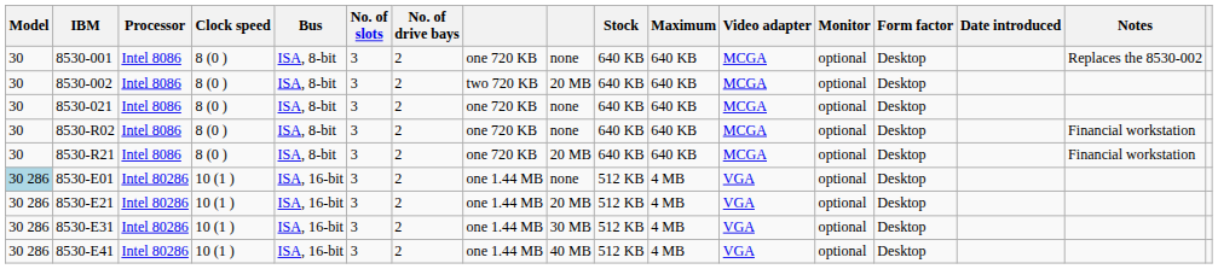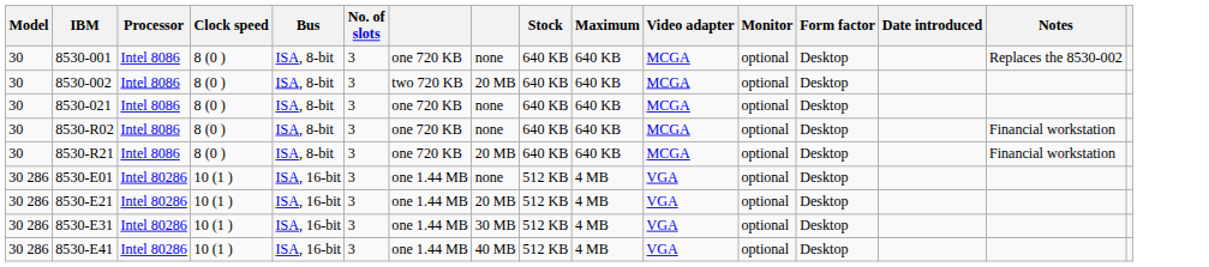 <table class="wikitable plainrowheaders sortable sticky-header sort-under" style="font-size: 85%;">
 <tr>
 <th>Model</th>
 <th>IBM </th>
 <th>Processor</th>
 <th>Clock speed<br></th>
 <th>Bus</th>
 <th>No. of<br><a href='#'>slots</a></th>
-<th>No. of<br>drive bays</th>
 <th></th>
 <th></th>
 <th>Stock<br></th>
 <th>Maximum<br></th>
 <th>Video adapter</th>
 <th>Monitor</th>
 <th>Form factor</th>
 <th>Date introduced</th>
 <th>Notes</th>
 <th></th>
 </tr>
 <tr>
 <td>30</td>
 <td>8530-001</td>
 <td><a href='#'>Intel 8086</a></td>
 <td>8 (0 )</td>
 <td><a href='#'>ISA</a>, 8-bit</td>
 <td>3</td>
-<td>2</td>
 <td>one 720 KB</td>
 <td>none</td>
 <td>640 KB</td>
 <td>640 KB</td>
 <td><a href='#'>MCGA</a></td>
 <td>optional</td>
 <td>Desktop</td>
 <td></td>
 <td>Replaces the 8530-002</td>
 <td></td>
 </tr>
 <tr>
 <td>30</td>
 <td>8530-002</td>
 <td><a href='#'>Intel 8086</a></td>
 <td>8 (0 )</td>
 <td><a href='#'>ISA</a>, 8-bit</td>
 <td>3</td>
-<td>2</td>
 <td>two 720 KB</td>
 <td>20 MB </td>
 <td>640 KB</td>
 <td>640 KB</td>
 <td><a href='#'>MCGA</a></td>
 <td>optional</td>
 <td>Desktop</td>
 <td></td>
 <td></td>
 <td></td>
 </tr>
 <tr>
 <td>30</td>
 <td>8530-021</td>
 <td><a href='#'>Intel 8086</a></td>
 <td>8 (0 )</td>
 <td><a href='#'>ISA</a>, 8-bit</td>
 <td>3</td>
-<td>2</td>
 <td>one 720 KB</td>
 <td>none</td>
 <td>640 KB</td>
 <td>640 KB</td>
 <td><a href='#'>MCGA</a></td>
 <td>optional</td>
 <td>Desktop</td>
 <td></td>
 <td></td>
 <td></td>
 </tr>
 <tr>
 <td>30</td>
 <td>8530-R02</td>
 <td><a href='#'>Intel 8086</a></td>
 <td>8 (0 )</td>
 <td><a href='#'>ISA</a>, 8-bit</td>
 <td>3</td>
-<td>2</td>
 <td>one 720 KB</td>
 <td>none</td>
 <td>640 KB</td>
 <td>640 KB</td>
 <td><a href='#'>MCGA</a></td>
 <td>optional</td>
 <td>Desktop</td>
 <td></td>
 <td>Financial workstation</td>
 <td></td>
 </tr>
 <tr>
 <td>30</td>
 <td>8530-R21</td>
 <td><a href='#'>Intel 8086</a></td>
 <td>8 (0 )</td>
 <td><a href='#'>ISA</a>, 8-bit</td>
 <td>3</td>
-<td>2</td>
 <td>one 720 KB</td>
 <td>20 MB </td>
 <td>640 KB</td>
 <td>640 KB</td>
 <td><a href='#'>MCGA</a></td>
 <td>optional</td>
 <td>Desktop</td>
 <td></td>
 <td>Financial workstation</td>
 <td></td>
 </tr>
 <tr>
-<td style="background: lightblue;">30 286</td>
+<td>30 286</td>
 <td>8530-E01</td>
 <td><a href='#'>Intel 80286</a></td>
 <td>10 (1 )</td>
 <td><a href='#'>ISA</a>, 16-bit</td>
 <td>3</td>
-<td>2</td>
 <td>one 1.44 MB</td>
 <td>none</td>
 <td>512 KB</td>
 <td>4 MB</td>
 <td><a href='#'>VGA</a></td>
 <td>optional</td>
 <td>Desktop</td>
 <td></td>
 <td></td>
 <td></td>
 </tr>
 <tr>
 <td>30 286</td>
 <td>8530-E21</td>
 <td><a href='#'>Intel 80286</a></td>
 <td>10 (1 )</td>
 <td><a href='#'>ISA</a>, 16-bit</td>
 <td>3</td>
-<td>2</td>
 <td>one 1.44 MB</td>
 <td>20 MB </td>
 <td>512 KB</td>
 <td>4 MB</td>
 <td><a href='#'>VGA</a></td>
 <td>optional</td>
 <td>Desktop</td>
 <td></td>
 <td></td>
 <td></td>
 </tr>
 <tr>
 <td>30 286</td>
 <td>8530-E31</td>
 <td><a href='#'>Intel 80286</a></td>
 <td>10 (1 )</td>
 <td><a href='#'>ISA</a>, 16-bit</td>
 <td>3</td>
-<td>2</td>
 <td>one 1.44 MB</td>
 <td>30 MB </td>
 <td>512 KB</td>
 <td>4 MB</td>
 <td><a href='#'>VGA</a></td>
 <td>optional</td>
 <td>Desktop</td>
 <td></td>
 <td></td>
 <td></td>
 </tr>
 <tr>
 <td>30 286</td>
 <td>8530-E41</td>
 <td><a href='#'>Intel 80286</a></td>
 <td>10 (1 )</td>
 <td><a href='#'>ISA</a>, 16-bit</td>
 <td>3</td>
-<td>2</td>
 <td>one 1.44 MB</td>
 <td>40 MB </td>
 <td>512 KB</td>
 <td>4 MB</td>
 <td><a href='#'>VGA</a></td>
 <td>optional</td>
 <td>Desktop</td>
 <td></td>
 <td></td>
 <td></td>
 </tr>
 </table>
